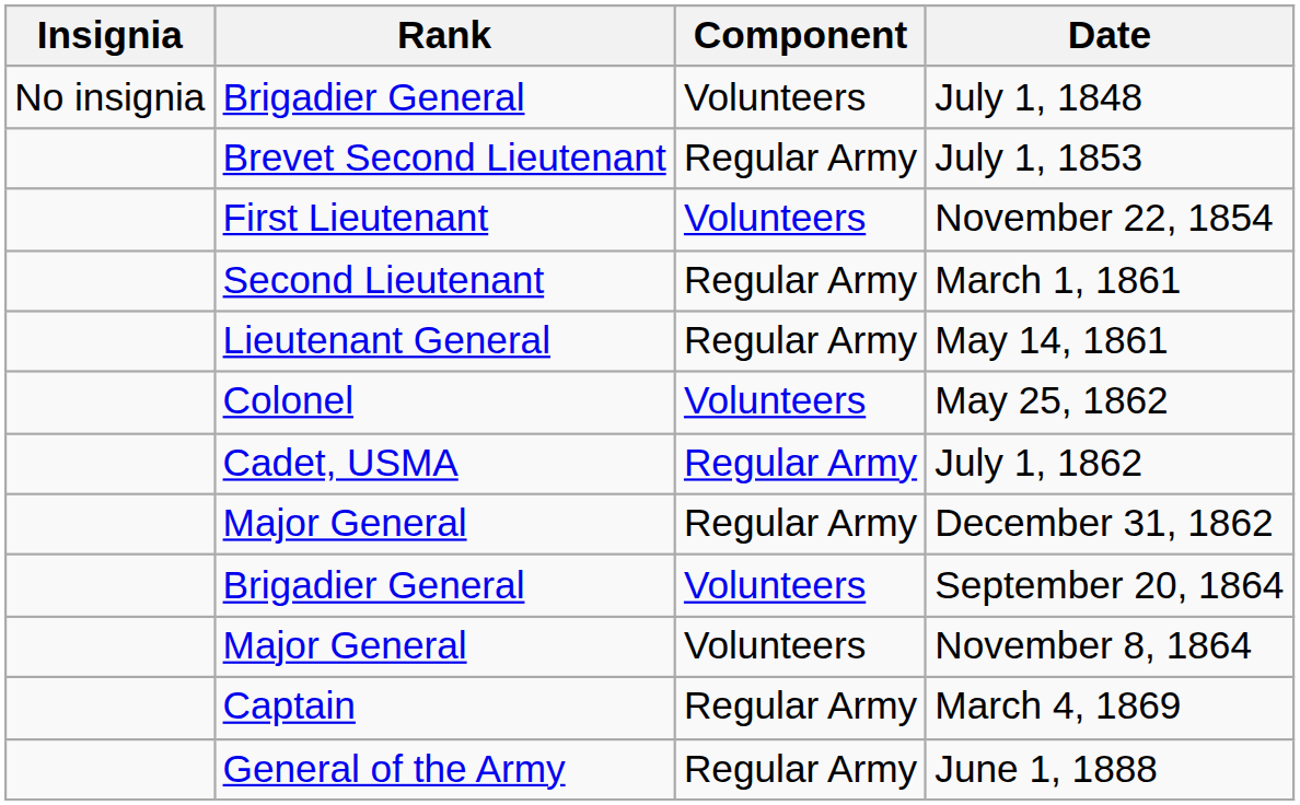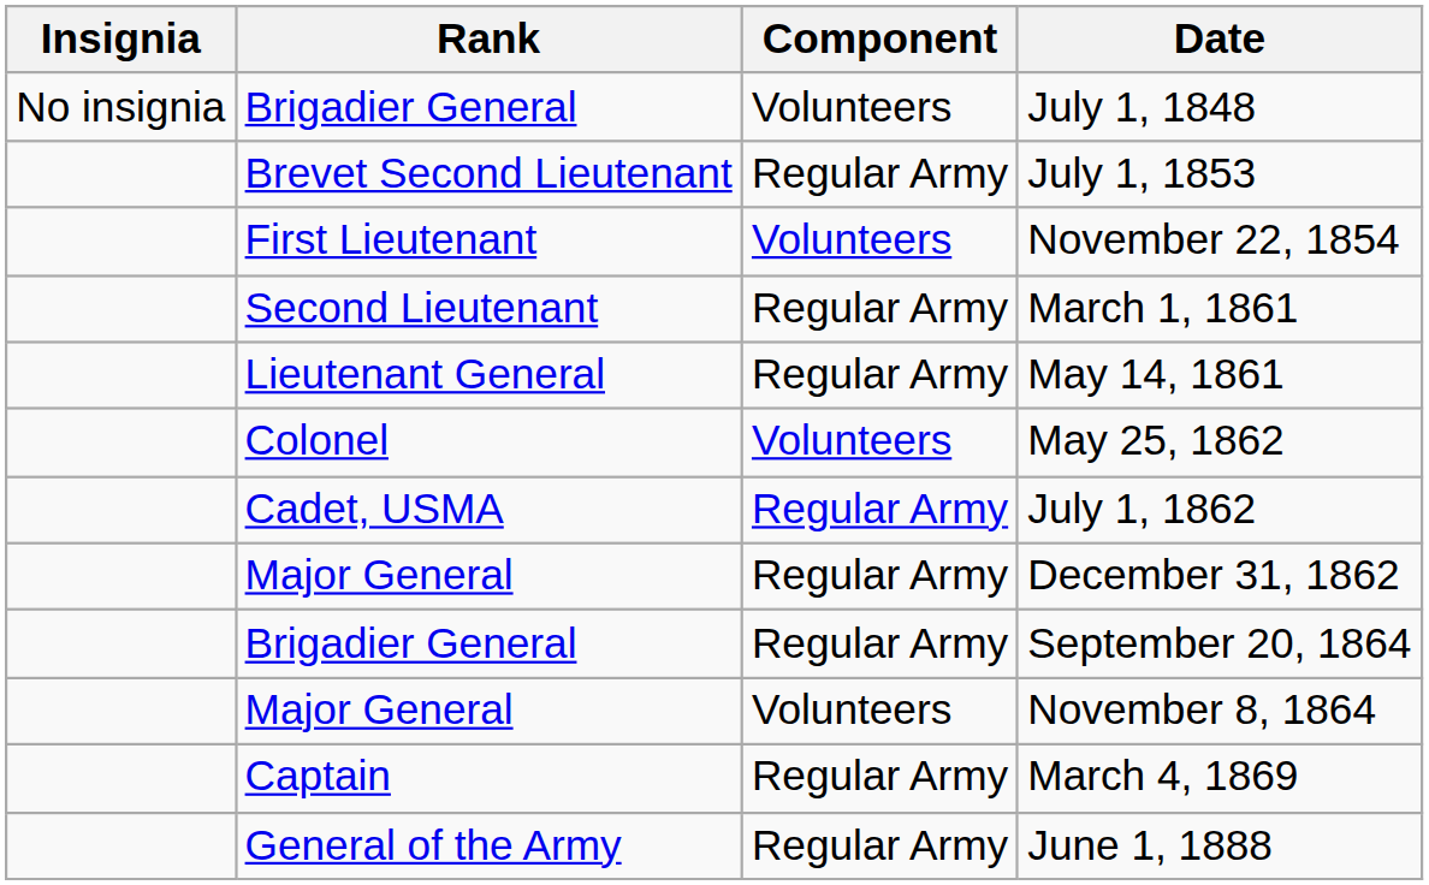 <table class="wikitable">
 <tr>
 <th>Insignia</th>
 <th>Rank</th>
 <th>Component</th>
 <th>Date</th>
 </tr>
 <tr>
 <td>No insignia</td>
 <td><a href='#'>Brigadier General</a></td>
 <td>Volunteers</td>
 <td>July 1, 1848</td>
 </tr>
 <tr>
 <td></td>
 <td><a href='#'>Brevet Second Lieutenant</a></td>
 <td>Regular Army</td>
 <td>July 1, 1853</td>
 </tr>
 <tr>
 <td></td>
 <td><a href='#'>First Lieutenant</a></td>
 <td><a href='#'>Volunteers</a></td>
 <td>November 22, 1854</td>
 </tr>
 <tr>
 <td></td>
 <td><a href='#'>Second Lieutenant</a></td>
 <td>Regular Army</td>
 <td>March 1, 1861</td>
 </tr>
 <tr>
 <td></td>
 <td><a href='#'>Lieutenant General</a></td>
 <td>Regular Army</td>
 <td>May 14, 1861</td>
 </tr>
 <tr>
 <td></td>
 <td><a href='#'>Colonel</a></td>
 <td><a href='#'>Volunteers</a></td>
 <td>May 25, 1862</td>
 </tr>
 <tr>
 <td></td>
 <td><a href='#'>Cadet, USMA</a></td>
 <td><a href='#'>Regular Army</a></td>
 <td>July 1, 1862</td>
 </tr>
 <tr>
 <td></td>
 <td><a href='#'>Major General</a></td>
 <td>Regular Army</td>
 <td>December 31, 1862</td>
 </tr>
 <tr>
 <td></td>
 <td><a href='#'>Brigadier General</a></td>
-<td><a href='#'>Volunteers</a></td>
+<td>Regular Army</td>
 <td>September 20, 1864</td>
 </tr>
 <tr>
 <td></td>
 <td><a href='#'>Major General</a></td>
 <td>Volunteers</td>
 <td>November 8, 1864</td>
 </tr>
 <tr>
 <td></td>
 <td><a href='#'>Captain</a></td>
 <td>Regular Army</td>
 <td>March 4, 1869</td>
 </tr>
 <tr>
 <td></td>
 <td><a href='#'>General of the Army</a></td>
 <td>Regular Army</td>
 <td>June 1, 1888</td>
 </tr>
 </table>
